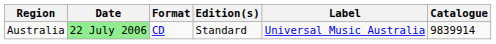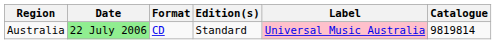 <table class="wikitable plainrowheaders">
 <tr>
 <th scope="col">Region</th>
 <th scope="col">Date</th>
 <th scope="col">Format</th>
 <th scope="col">Edition(s)</th>
 <th scope="col">Label</th>
 <th scope="col">Catalogue</th>
 </tr>
 <tr>
 <td>Australia</td>
 <td style="background: lightgreen;">22 July 2006</td>
 <td><a href='#'>CD</a></td>
 <td>Standard</td>
-<td><a href='#'>Universal Music Australia</a></td>
-<td>9839914</td>
+<td style="background: pink;"><a href='#'>Universal Music Australia</a></td>
+<td>9819814</td>
 </tr>
 </table>
